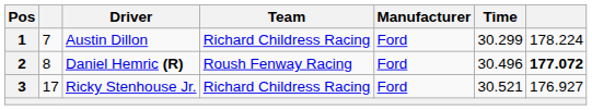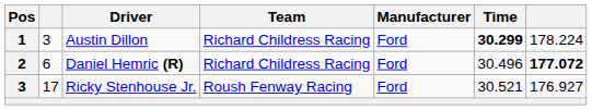 <table class="wikitable" style="font-size:95%">
 <tr>
 <th>Pos</th>
 <th></th>
 <th>Driver</th>
 <th>Team</th>
 <th>Manufacturer</th>
 <th>Time</th>
 <th></th>
 </tr>
 <tr>
 <th>1</th>
-<td>7</td>
+<td>3</td>
 <td><a href='#'>Austin Dillon</a></td>
 <td><a href='#'>Richard Childress Racing</a></td>
 <td><a href='#'>Ford</a></td>
-<td>30.299</td>
+<td><strong>30.299</strong></td>
 <td>178.224</td>
 </tr>
 <tr>
 <th>2</th>
-<td>8</td>
+<td>6</td>
 <td><a href='#'>Daniel Hemric</a> <strong>(R)</strong></td>
-<td><a href='#'>Roush Fenway Racing</a></td>
+<td><a href='#'>Richard Childress Racing</a></td>
 <td><a href='#'>Ford</a></td>
 <td>30.496</td>
 <td><strong>177.072</strong></td>
 </tr>
 <tr>
 <th>3</th>
 <td>17</td>
 <td><a href='#'>Ricky Stenhouse Jr.</a></td>
-<td><a href='#'>Richard Childress Racing</a></td>
+<td><a href='#'>Roush Fenway Racing</a></td>
 <td><a href='#'>Ford</a></td>
 <td>30.521</td>
 <td>176.927</td>
 </tr>
 <tr>
 <th colspan="7"></th>
 </tr>
 </table>
